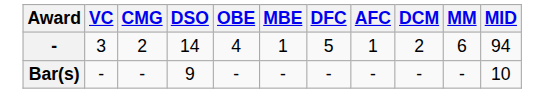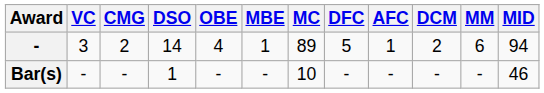 <table class="wikitable" style="text-align: center; margin-left: auto; margin-right: auto;">
 <tr>
 <th>Award</th>
 <th><a href='#'>VC</a></th>
 <th><a href='#'>CMG</a></th>
 <th><a href='#'>DSO</a></th>
 <th><a href='#'>OBE</a></th>
 <th><a href='#'>MBE</a></th>
+<th><a href='#'>MC</a></th>
 <th><a href='#'>DFC</a></th>
 <th><a href='#'>AFC</a></th>
 <th><a href='#'>DCM</a></th>
 <th><a href='#'>MM</a></th>
 <th><a href='#'>MID</a></th>
 </tr>
 <tr>
 <th>-</th>
 <td>3</td>
 <td>2</td>
 <td>14</td>
 <td>4</td>
 <td>1</td>
+<td>89</td>
 <td>5</td>
 <td>1</td>
 <td>2</td>
 <td>6</td>
 <td>94</td>
 </tr>
 <tr>
 <th>Bar(s)</th>
 <td>-</td>
 <td>-</td>
-<td>9</td>
+<td>1</td>
+<td>-</td>
+<td>-</td>
+<td>10</td>
 <td>-</td>
 <td>-</td>
 <td>-</td>
 <td>-</td>
-<td>-</td>
-<td>-</td>
-<td>10</td>
+<td>46</td>
 </tr>
 </table>
